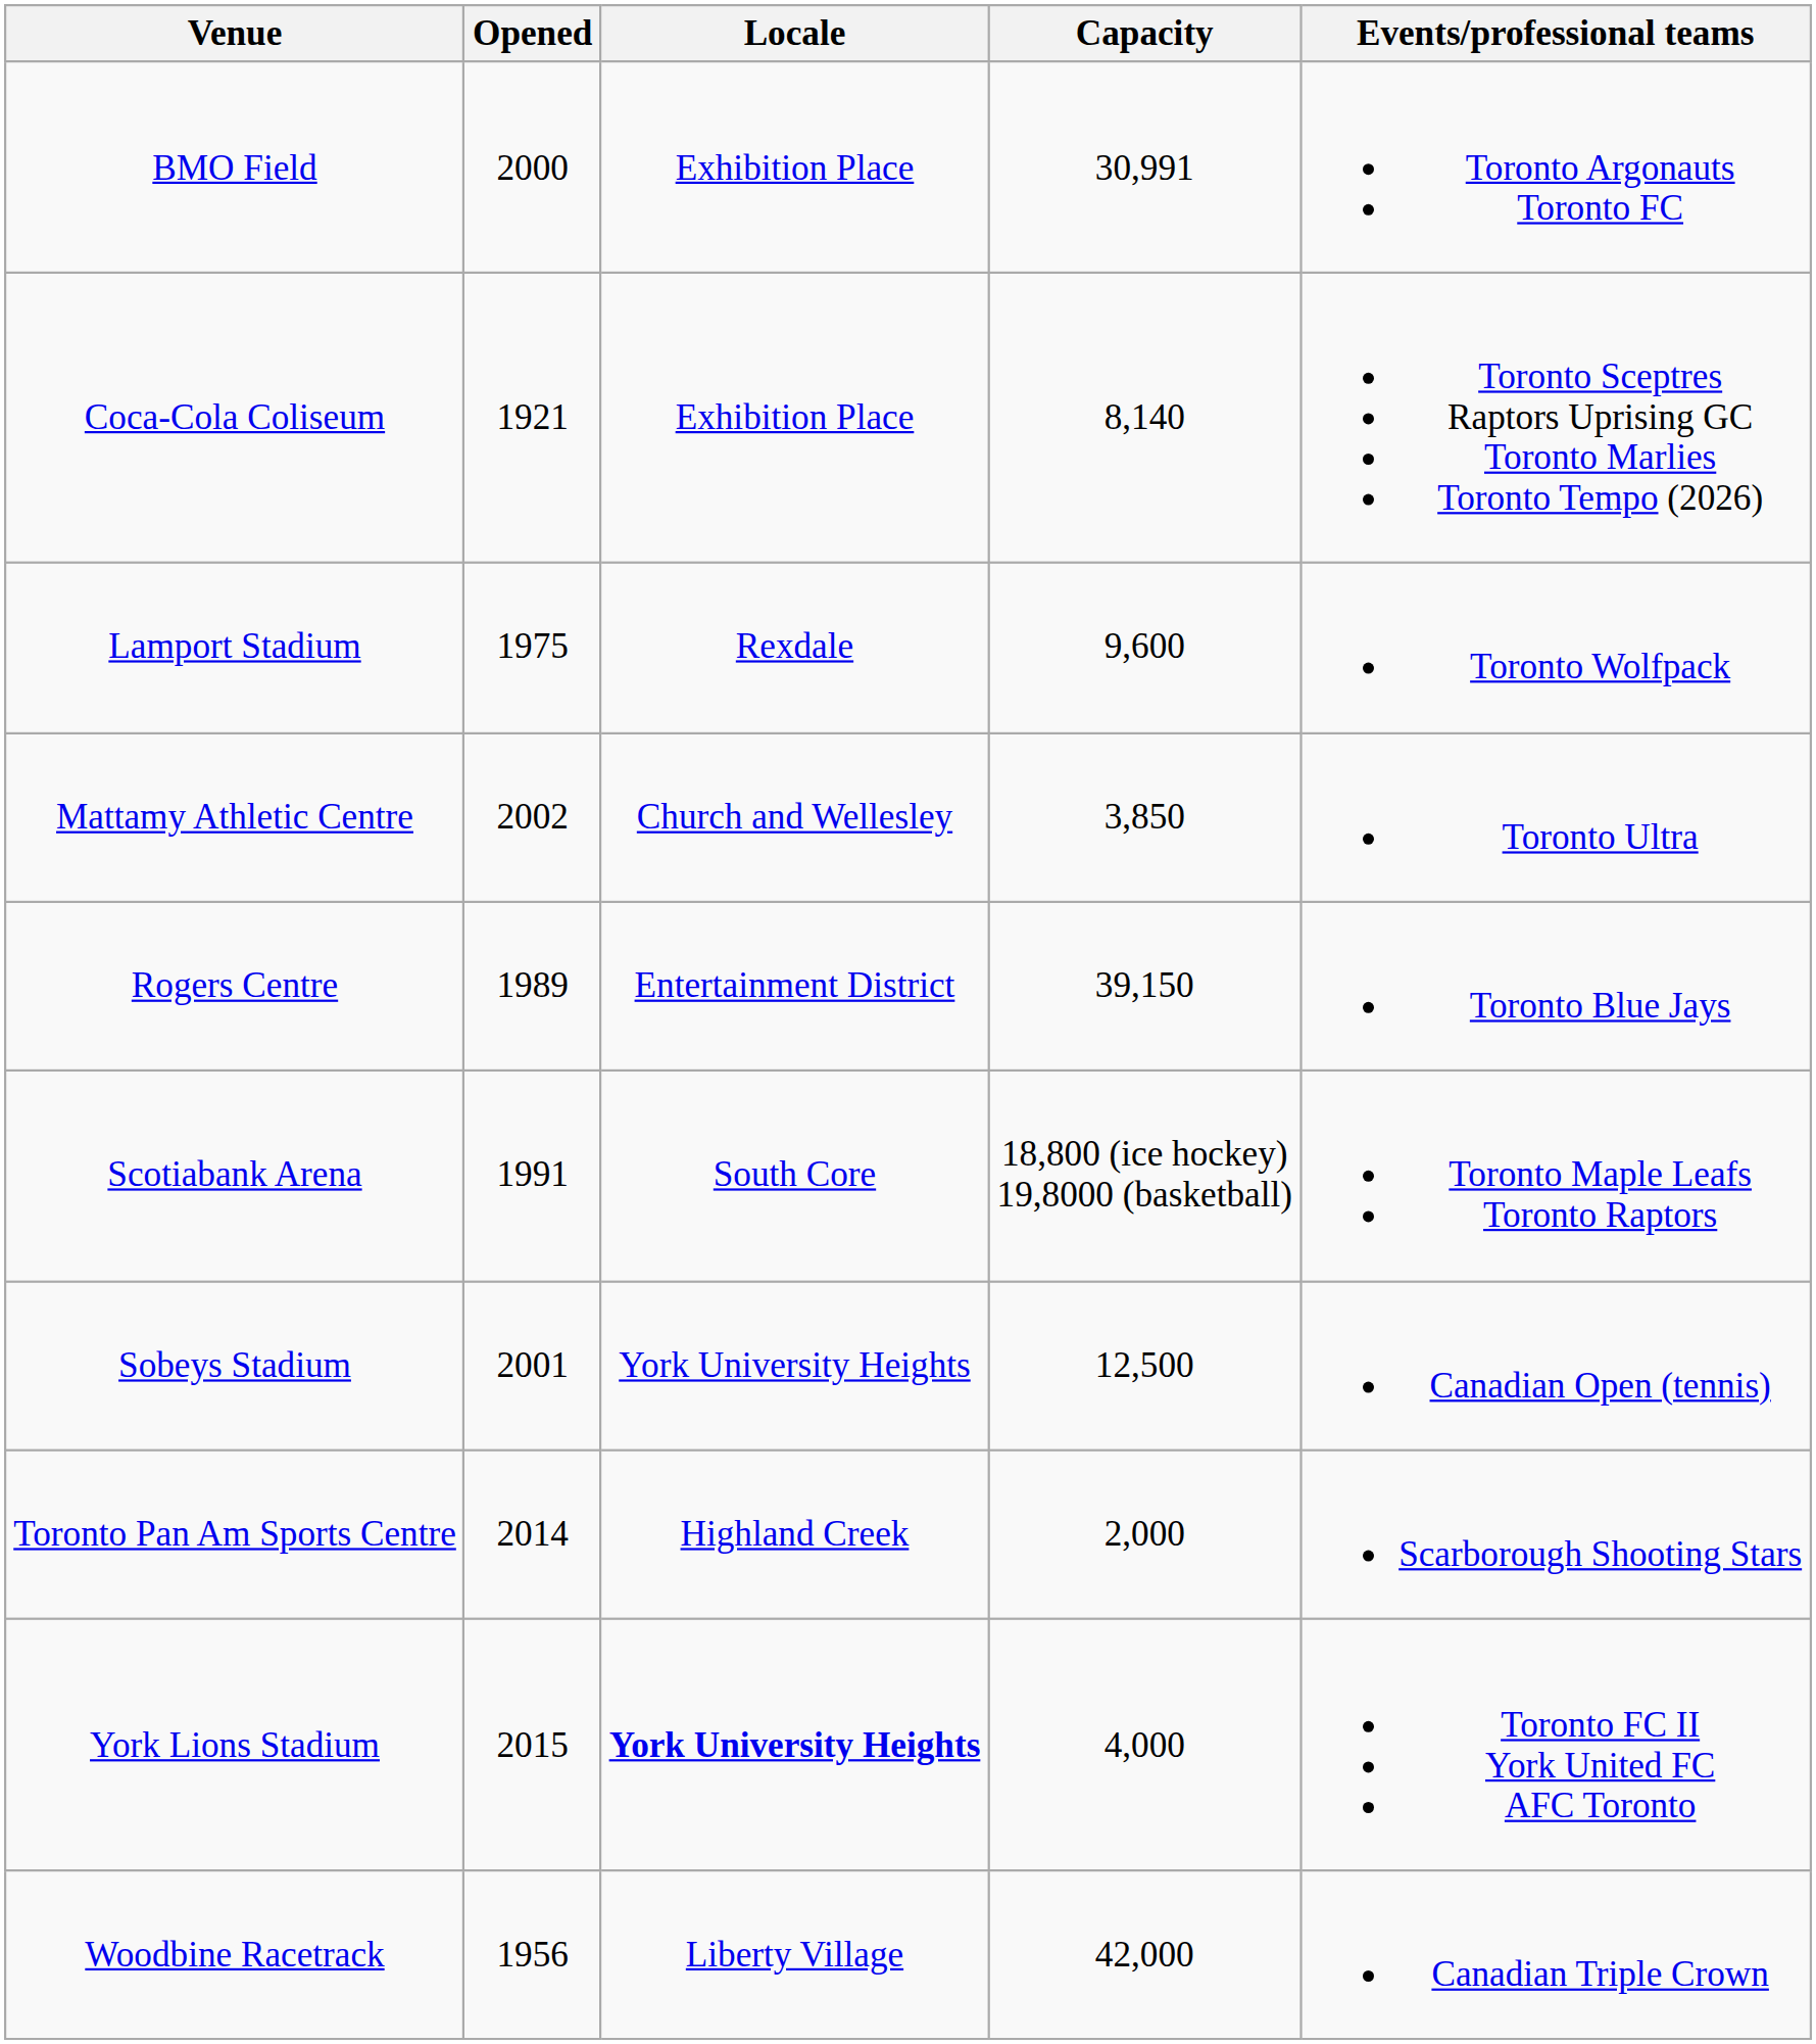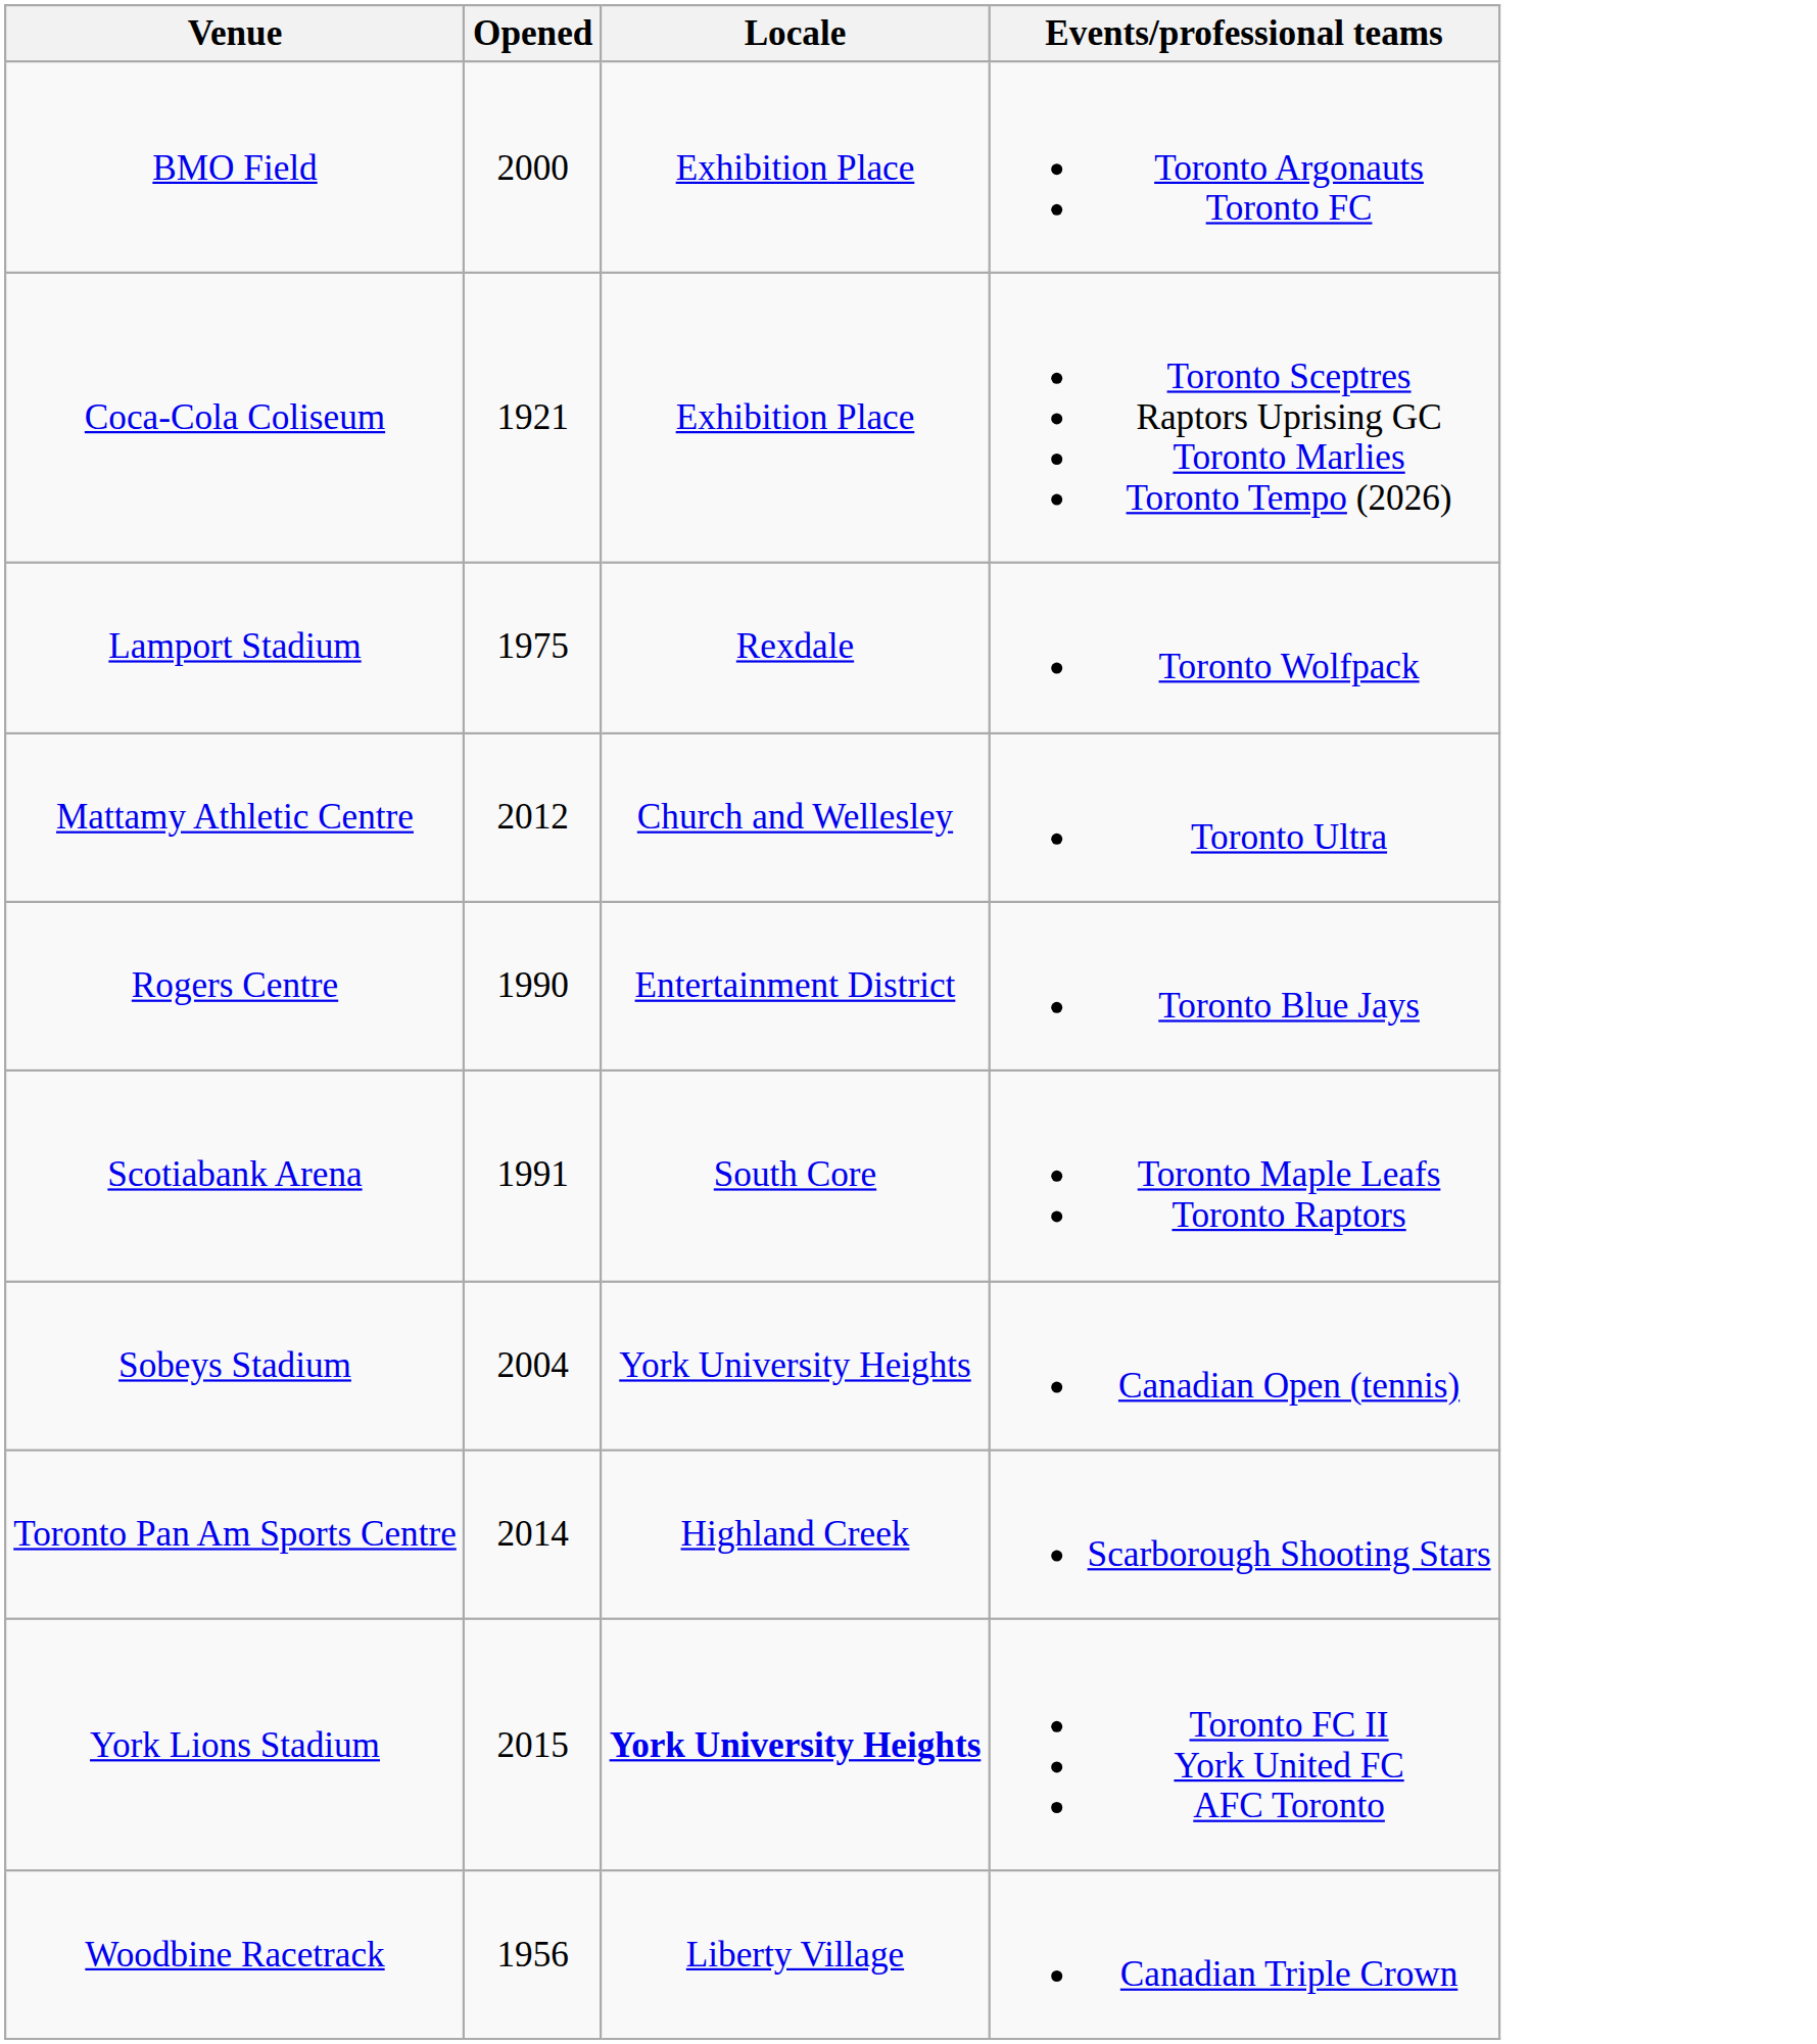 <table class="wikitable sortable" style="text-align:center">
 <tr>
 <th>Venue</th>
 <th>Opened</th>
 <th>Locale</th>
-<th>Capacity</th>
 <th class="unsortable">Events/professional teams</th>
 </tr>
 <tr>
 <td><a href='#'>BMO Field</a></td>
 <td>2000</td>
 <td><a href='#'>Exhibition Place</a></td>
-<td>30,991</td>
 <td><br><ul><li><a href='#'>Toronto Argonauts</a></li><li><a href='#'>Toronto FC</a></li></ul></td>
 </tr>
 <tr>
 <td><a href='#'>Coca-Cola Coliseum</a></td>
 <td>1921</td>
 <td><a href='#'>Exhibition Place</a></td>
-<td>8,140</td>
 <td><br><ul><li><a href='#'>Toronto Sceptres</a></li><li>Raptors Uprising GC</li><li><a href='#'>Toronto Marlies</a></li><li><a href='#'>Toronto Tempo</a> (2026)</li></ul></td>
 </tr>
 <tr>
 <td><a href='#'>Lamport Stadium</a></td>
 <td>1975</td>
 <td><a href='#'>Rexdale</a></td>
-<td>9,600</td>
 <td><br><ul><li><a href='#'>Toronto Wolfpack</a></li></ul></td>
 </tr>
 <tr>
 <td><a href='#'>Mattamy Athletic Centre</a></td>
-<td>2002</td>
+<td>2012</td>
 <td><a href='#'>Church and Wellesley</a></td>
-<td>3,850</td>
 <td><br><ul><li><a href='#'>Toronto Ultra</a></li></ul></td>
 </tr>
 <tr>
 <td><a href='#'>Rogers Centre</a></td>
-<td>1989</td>
+<td>1990</td>
 <td><a href='#'>Entertainment District</a></td>
-<td>39,150</td>
 <td><br><ul><li><a href='#'>Toronto Blue Jays</a></li></ul></td>
 </tr>
 <tr>
 <td><a href='#'>Scotiabank Arena</a></td>
 <td>1991</td>
 <td><a href='#'>South Core</a></td>
-<td>18,800 (ice hockey)<br>19,8000 (basketball)</td>
 <td><br><ul><li><a href='#'>Toronto Maple Leafs</a></li><li><a href='#'>Toronto Raptors</a></li></ul></td>
 </tr>
 <tr>
 <td><a href='#'>Sobeys Stadium</a></td>
-<td>2001</td>
+<td>2004</td>
 <td><a href='#'>York University Heights</a></td>
-<td>12,500</td>
 <td><br><ul><li><a href='#'>Canadian Open (tennis)</a></li></ul></td>
 </tr>
 <tr>
 <td><a href='#'>Toronto Pan Am Sports Centre</a></td>
 <td>2014</td>
 <td><a href='#'>Highland Creek</a></td>
-<td>2,000</td>
 <td><br><ul><li><a href='#'>Scarborough Shooting Stars</a></li></ul></td>
 </tr>
 <tr>
 <td><a href='#'>York Lions Stadium</a></td>
 <td>2015</td>
 <td><strong><a href='#'>York University Heights</a></strong></td>
-<td>4,000</td>
 <td><br><ul><li><a href='#'>Toronto FC II</a></li><li><a href='#'>York United FC</a></li><li><a href='#'>AFC Toronto</a></li></ul></td>
 </tr>
 <tr>
 <td><a href='#'>Woodbine Racetrack</a></td>
 <td>1956</td>
 <td><a href='#'>Liberty Village</a></td>
-<td>42,000</td>
 <td><br><ul><li><a href='#'>Canadian Triple Crown</a></li></ul></td>
 </tr>
 </table>
